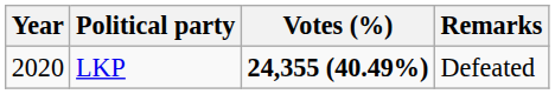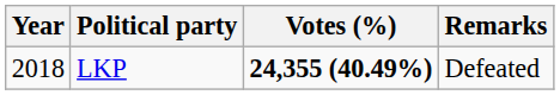 <table class="wikitable">
 <tr>
 <th>Year</th>
 <th>Political party</th>
 <th>Votes (%)</th>
 <th>Remarks</th>
 </tr>
 <tr>
-<td>2020</td>
+<td>2018</td>
 <td><a href='#'>LKP</a></td>
 <td><strong>24,355 (40.49%)</strong></td>
 <td>Defeated</td>
 </tr>
 </table>
